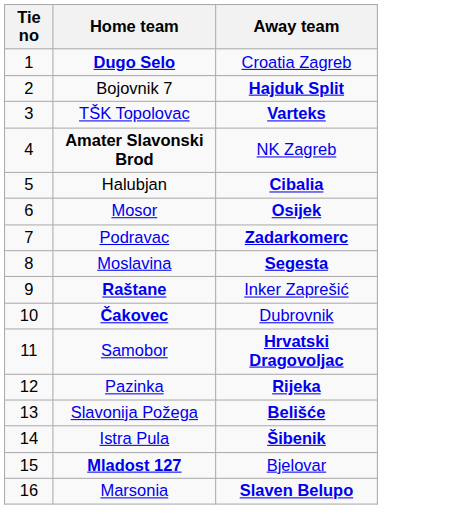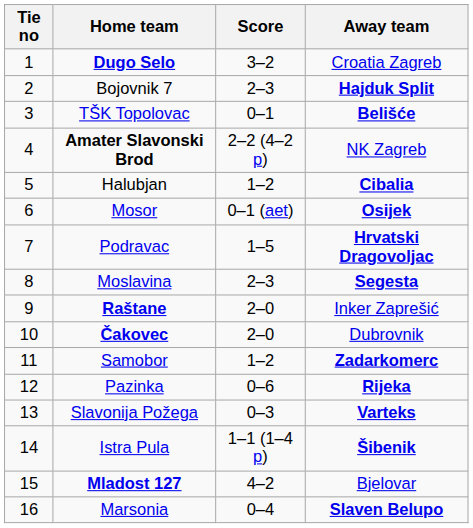 <table class="wikitable" style="text-align: center">
 <tr>
 <th width=40>Tie no</th>
 <th width=150>Home team</th>
+<th width=80>Score</th>
 <th width=150>Away team</th>
 </tr>
 <tr>
 <td>1</td>
 <td><strong><a href='#'>Dugo Selo</a></strong></td>
+<td>3–2</td>
 <td><a href='#'>Croatia Zagreb</a></td>
 </tr>
 <tr>
 <td>2</td>
 <td>Bojovnik 7</td>
+<td>2–3</td>
 <td><strong><a href='#'>Hajduk Split</a></strong></td>
 </tr>
 <tr>
 <td>3</td>
 <td><a href='#'>TŠK Topolovac</a></td>
-<td><strong><a href='#'>Varteks</a></strong></td>
+<td>0–1</td>
+<td><strong><a href='#'>Belišće</a></strong></td>
 </tr>
 <tr>
 <td>4</td>
 <td><strong>Amater Slavonski Brod</strong></td>
+<td>2–2 (4–2 <a href='#'>p</a>)</td>
 <td><a href='#'>NK Zagreb</a></td>
 </tr>
 <tr>
 <td>5</td>
 <td>Halubjan</td>
+<td>1–2</td>
 <td><strong><a href='#'>Cibalia</a></strong></td>
 </tr>
 <tr>
 <td>6</td>
 <td><a href='#'>Mosor</a></td>
+<td>0–1 (<a href='#'>aet</a>)</td>
 <td><strong><a href='#'>Osijek</a></strong></td>
 </tr>
 <tr>
 <td>7</td>
 <td><a href='#'>Podravac</a></td>
-<td><strong><a href='#'>Zadarkomerc</a></strong></td>
+<td>1–5</td>
+<td><strong><a href='#'>Hrvatski Dragovoljac</a></strong></td>
 </tr>
 <tr>
 <td>8</td>
 <td><a href='#'>Moslavina</a></td>
+<td>2–3</td>
 <td><strong><a href='#'>Segesta</a></strong></td>
 </tr>
 <tr>
 <td>9</td>
 <td><strong><a href='#'>Raštane</a></strong></td>
+<td>2–0</td>
 <td><a href='#'>Inker Zaprešić</a></td>
 </tr>
 <tr>
 <td>10</td>
 <td><strong><a href='#'>Čakovec</a></strong></td>
+<td>2–0</td>
 <td><a href='#'>Dubrovnik</a></td>
 </tr>
 <tr>
 <td>11</td>
 <td><a href='#'>Samobor</a></td>
-<td><strong><a href='#'>Hrvatski Dragovoljac</a></strong></td>
+<td>1–2</td>
+<td><strong><a href='#'>Zadarkomerc</a></strong></td>
 </tr>
 <tr>
 <td>12</td>
 <td><a href='#'>Pazinka</a></td>
+<td>0–6</td>
 <td><strong><a href='#'>Rijeka</a></strong></td>
 </tr>
 <tr>
 <td>13</td>
 <td><a href='#'>Slavonija Požega</a></td>
-<td><strong><a href='#'>Belišće</a></strong></td>
+<td>0–3</td>
+<td><strong><a href='#'>Varteks</a></strong></td>
 </tr>
 <tr>
 <td>14</td>
 <td><a href='#'>Istra Pula</a></td>
+<td>1–1 (1–4 <a href='#'>p</a>)</td>
 <td><strong><a href='#'>Šibenik</a></strong></td>
 </tr>
 <tr>
 <td>15</td>
 <td><strong><a href='#'>Mladost 127</a></strong></td>
+<td>4–2</td>
 <td><a href='#'>Bjelovar</a></td>
 </tr>
 <tr>
 <td>16</td>
 <td><a href='#'>Marsonia</a></td>
+<td>0–4</td>
 <td><strong><a href='#'>Slaven Belupo</a></strong></td>
 </tr>
 </table>
